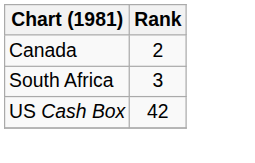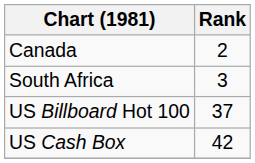 <table class="wikitable sortable">
 <tr>
 <th>Chart (1981)</th>
 <th style="text-align:center;">Rank</th>
 </tr>
 <tr>
 <td>Canada </td>
 <td style="text-align:center;">2</td>
 </tr>
 <tr>
 <td>South Africa </td>
 <td align="center">3</td>
 </tr>
 <tr>
+<td>US <em>Billboard</em> Hot 100</td>
+<td style="text-align:center;">37</td>
+</tr>
+<tr>
 <td>US <em>Cash Box</em> </td>
 <td style="text-align:center;">42</td>
 </tr>
 <tr>
 </tr>
 </table>
